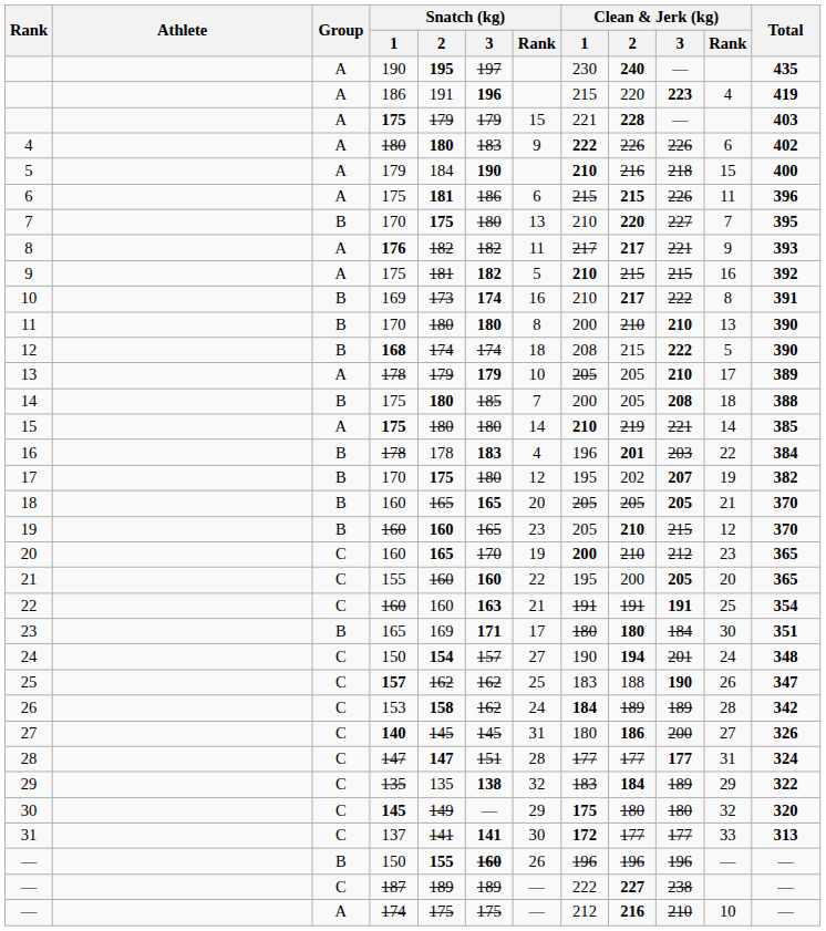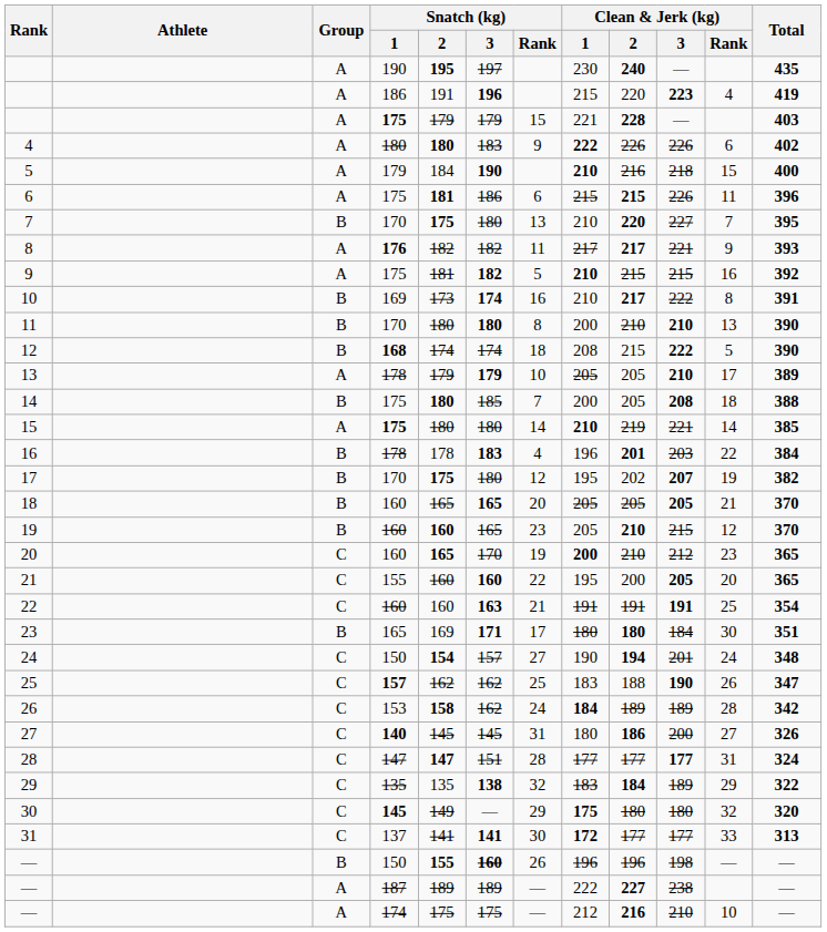 <table class = "wikitable" style="text-align:center;">
 <tr>
 <th rowspan=2 width=40>Rank</th>
 <th rowspan=2 width=250>Athlete</th>
 <th rowspan=2 width=50>Group</th>
 <th colspan=4>Snatch (kg)</th>
 <th colspan=4>Clean & Jerk (kg)</th>
 <th rowspan=2 width=60>Total</th>
 </tr>
 <tr>
 <th width=40>1</th>
 <th width=40>2</th>
 <th width=40>3</th>
 <th width=40>Rank</th>
 <th width=40>1</th>
 <th width=40>2</th>
 <th width=40>3</th>
 <th width=40>Rank</th>
 </tr>
 <tr>
 <td></td>
 <td align=left></td>
 <td>A</td>
 <td>190</td>
 <td><strong>195</strong></td>
 <td><s>197 </s></td>
 <td></td>
 <td>230</td>
 <td><strong>240</strong></td>
 <td>—</td>
 <td></td>
 <td><strong>435</strong></td>
 </tr>
 <tr>
 <td></td>
 <td align=left></td>
 <td>A</td>
 <td>186</td>
 <td>191</td>
 <td><strong>196</strong></td>
 <td></td>
 <td>215</td>
 <td>220</td>
 <td><strong>223</strong></td>
 <td>4</td>
 <td><strong>419</strong></td>
 </tr>
 <tr>
 <td></td>
 <td align=left></td>
 <td>A</td>
 <td><strong>175</strong></td>
 <td><s>179 </s></td>
 <td><s>179 </s></td>
 <td>15</td>
 <td>221</td>
 <td><strong>228</strong></td>
 <td>—</td>
 <td></td>
 <td><strong>403</strong></td>
 </tr>
 <tr>
 <td>4</td>
 <td align=left></td>
 <td>A</td>
 <td><s>180 </s></td>
 <td><strong>180</strong></td>
 <td><s>183 </s></td>
 <td>9</td>
 <td><strong>222</strong></td>
 <td><s>226 </s></td>
 <td><s>226 </s></td>
 <td>6</td>
 <td><strong>402</strong></td>
 </tr>
 <tr>
 <td>5</td>
 <td align=left></td>
 <td>A</td>
 <td>179</td>
 <td>184</td>
 <td><strong>190</strong></td>
 <td></td>
 <td><strong>210</strong></td>
 <td><s>216 </s></td>
 <td><s>218 </s></td>
 <td>15</td>
 <td><strong>400</strong></td>
 </tr>
 <tr>
 <td>6</td>
 <td align=left></td>
 <td>A</td>
 <td>175</td>
 <td><strong>181</strong></td>
 <td><s>186 </s></td>
 <td>6</td>
 <td><s>215 </s></td>
 <td><strong>215</strong></td>
 <td><s>226 </s></td>
 <td>11</td>
 <td><strong>396</strong></td>
 </tr>
 <tr>
 <td>7</td>
 <td align=left></td>
 <td>B</td>
 <td>170</td>
 <td><strong>175</strong></td>
 <td><s>180 </s></td>
 <td>13</td>
 <td>210</td>
 <td><strong>220</strong></td>
 <td><s>227 </s></td>
 <td>7</td>
 <td><strong>395</strong></td>
 </tr>
 <tr>
 <td>8</td>
 <td align=left></td>
 <td>A</td>
 <td><strong>176</strong></td>
 <td><s>182 </s></td>
 <td><s>182 </s></td>
 <td>11</td>
 <td><s>217 </s></td>
 <td><strong>217</strong></td>
 <td><s>221 </s></td>
 <td>9</td>
 <td><strong>393</strong></td>
 </tr>
 <tr>
 <td>9</td>
 <td align=left></td>
 <td>A</td>
 <td>175</td>
 <td><s>181 </s></td>
 <td><strong>182</strong></td>
 <td>5</td>
 <td><strong>210</strong></td>
 <td><s>215 </s></td>
 <td><s>215 </s></td>
 <td>16</td>
 <td><strong>392</strong></td>
 </tr>
 <tr>
 <td>10</td>
 <td align=left></td>
 <td>B</td>
 <td>169</td>
 <td><s>173 </s></td>
 <td><strong>174</strong></td>
 <td>16</td>
 <td>210</td>
 <td><strong>217</strong></td>
 <td><s>222 </s></td>
 <td>8</td>
 <td><strong>391</strong></td>
 </tr>
 <tr>
 <td>11</td>
 <td align=left></td>
 <td>B</td>
 <td>170</td>
 <td><s>180 </s></td>
 <td><strong>180</strong></td>
 <td>8</td>
 <td>200</td>
 <td><s>210 </s></td>
 <td><strong>210</strong></td>
 <td>13</td>
 <td><strong>390</strong></td>
 </tr>
 <tr>
 <td>12</td>
 <td align=left></td>
 <td>B</td>
 <td><strong>168</strong></td>
 <td><s>174 </s></td>
 <td><s>174 </s></td>
 <td>18</td>
 <td>208</td>
 <td>215</td>
 <td><strong>222</strong></td>
 <td>5</td>
 <td><strong>390</strong></td>
 </tr>
 <tr>
 <td>13</td>
 <td align=left></td>
 <td>A</td>
 <td><s>178 </s></td>
 <td><s>179 </s></td>
 <td><strong>179</strong></td>
 <td>10</td>
 <td><s>205 </s></td>
 <td>205</td>
 <td><strong>210</strong></td>
 <td>17</td>
 <td><strong>389</strong></td>
 </tr>
 <tr>
 <td>14</td>
 <td align=left></td>
 <td>B</td>
 <td>175</td>
 <td><strong>180</strong></td>
 <td><s>185 </s></td>
 <td>7</td>
 <td>200</td>
 <td>205</td>
 <td><strong>208</strong></td>
 <td>18</td>
 <td><strong>388</strong></td>
 </tr>
 <tr>
 <td>15</td>
 <td align=left></td>
 <td>A</td>
 <td><strong>175</strong></td>
 <td><s>180 </s></td>
 <td><s>180 </s></td>
 <td>14</td>
 <td><strong>210</strong></td>
 <td><s>219 </s></td>
 <td><s>221 </s></td>
 <td>14</td>
 <td><strong>385</strong></td>
 </tr>
 <tr>
 <td>16</td>
 <td align=left></td>
 <td>B</td>
 <td><s>178 </s></td>
 <td>178</td>
 <td><strong>183</strong></td>
 <td>4</td>
 <td>196</td>
 <td><strong>201</strong></td>
 <td><s>203 </s></td>
 <td>22</td>
 <td><strong>384</strong></td>
 </tr>
 <tr>
 <td>17</td>
 <td align=left></td>
 <td>B</td>
 <td>170</td>
 <td><strong>175</strong></td>
 <td><s>180 </s></td>
 <td>12</td>
 <td>195</td>
 <td>202</td>
 <td><strong>207</strong></td>
 <td>19</td>
 <td><strong>382</strong></td>
 </tr>
 <tr>
 <td>18</td>
 <td align=left></td>
 <td>B</td>
 <td>160</td>
 <td><s>165 </s></td>
 <td><strong>165</strong></td>
 <td>20</td>
 <td><s>205 </s></td>
 <td><s>205 </s></td>
 <td><strong>205</strong></td>
 <td>21</td>
 <td><strong>370</strong></td>
 </tr>
 <tr>
 <td>19</td>
 <td align=left></td>
 <td>B</td>
 <td><s>160 </s></td>
 <td><strong>160</strong></td>
 <td><s>165 </s></td>
 <td>23</td>
 <td>205</td>
 <td><strong>210</strong></td>
 <td><s>215 </s></td>
 <td>12</td>
 <td><strong>370</strong></td>
 </tr>
 <tr>
 <td>20</td>
 <td align=left></td>
 <td>C</td>
 <td>160</td>
 <td><strong>165</strong></td>
 <td><s>170 </s></td>
 <td>19</td>
 <td><strong>200</strong></td>
 <td><s>210 </s></td>
 <td><s>212 </s></td>
 <td>23</td>
 <td><strong>365</strong></td>
 </tr>
 <tr>
 <td>21</td>
 <td align=left></td>
 <td>C</td>
 <td>155</td>
 <td><s>160 </s></td>
 <td><strong>160</strong></td>
 <td>22</td>
 <td>195</td>
 <td>200</td>
 <td><strong>205</strong></td>
 <td>20</td>
 <td><strong>365</strong></td>
 </tr>
 <tr>
 <td>22</td>
 <td align=left></td>
 <td>C</td>
 <td><s>160 </s></td>
 <td>160</td>
 <td><strong>163</strong></td>
 <td>21</td>
 <td><s>191 </s></td>
 <td><s>191 </s></td>
 <td><strong>191</strong></td>
 <td>25</td>
 <td><strong>354</strong></td>
 </tr>
 <tr>
 <td>23</td>
 <td align=left></td>
 <td>B</td>
 <td>165</td>
 <td>169</td>
 <td><strong>171</strong></td>
 <td>17</td>
 <td><s>180 </s></td>
 <td><strong>180</strong></td>
 <td><s>184 </s></td>
 <td>30</td>
 <td><strong>351</strong></td>
 </tr>
 <tr>
 <td>24</td>
 <td align=left></td>
 <td>C</td>
 <td>150</td>
 <td><strong>154</strong></td>
 <td><s>157 </s></td>
 <td>27</td>
 <td>190</td>
 <td><strong>194</strong></td>
 <td><s>201 </s></td>
 <td>24</td>
 <td><strong>348</strong></td>
 </tr>
 <tr>
 <td>25</td>
 <td align=left></td>
 <td>C</td>
 <td><strong>157</strong></td>
 <td><s>162 </s></td>
 <td><s>162 </s></td>
 <td>25</td>
 <td>183</td>
 <td>188</td>
 <td><strong>190</strong></td>
 <td>26</td>
 <td><strong>347</strong></td>
 </tr>
 <tr>
 <td>26</td>
 <td align=left></td>
 <td>C</td>
 <td>153</td>
 <td><strong>158</strong></td>
 <td><s>162 </s></td>
 <td>24</td>
 <td><strong>184</strong></td>
 <td><s>189 </s></td>
 <td><s>189 </s></td>
 <td>28</td>
 <td><strong>342</strong></td>
 </tr>
 <tr>
 <td>27</td>
 <td align=left></td>
 <td>C</td>
 <td><strong>140</strong></td>
 <td><s>145 </s></td>
 <td><s>145 </s></td>
 <td>31</td>
 <td>180</td>
 <td><strong>186</strong></td>
 <td><s>200 </s></td>
 <td>27</td>
 <td><strong>326</strong></td>
 </tr>
 <tr>
 <td>28</td>
 <td align=left></td>
 <td>C</td>
 <td><s>147 </s></td>
 <td><strong>147</strong></td>
 <td><s>151 </s></td>
 <td>28</td>
 <td><s>177 </s></td>
 <td><s>177 </s></td>
 <td><strong>177</strong></td>
 <td>31</td>
 <td><strong>324</strong></td>
 </tr>
 <tr>
 <td>29</td>
 <td align=left></td>
 <td>C</td>
 <td><s>135 </s></td>
 <td>135</td>
 <td><strong>138</strong></td>
 <td>32</td>
 <td><s>183 </s></td>
 <td><strong>184</strong></td>
 <td><s>189 </s></td>
 <td>29</td>
 <td><strong>322</strong></td>
 </tr>
 <tr>
 <td>30</td>
 <td align=left></td>
 <td>C</td>
 <td><strong>145</strong></td>
 <td><s>149 </s></td>
 <td>—</td>
 <td>29</td>
 <td><strong>175</strong></td>
 <td><s>180 </s></td>
 <td><s>180 </s></td>
 <td>32</td>
 <td><strong>320</strong></td>
 </tr>
 <tr>
 <td>31</td>
 <td align=left></td>
 <td>C</td>
 <td>137</td>
 <td><s>141 </s></td>
 <td><strong>141</strong></td>
 <td>30</td>
 <td><strong>172</strong></td>
 <td><s>177 </s></td>
 <td><s>177 </s></td>
 <td>33</td>
 <td><strong>313</strong></td>
 </tr>
 <tr>
 <td>—</td>
 <td align=left></td>
 <td>B</td>
 <td>150</td>
 <td><strong>155</strong></td>
 <td><strong><s>160 </s></strong></td>
 <td>26</td>
 <td><s>196 </s></td>
 <td><s>196 </s></td>
-<td><s>196 </s></td>
+<td><s>198 </s></td>
 <td>—</td>
 <td>—</td>
 </tr>
 <tr>
 <td>—</td>
 <td align=left></td>
-<td>C</td>
+<td>A</td>
 <td><s>187 </s></td>
 <td><s>189 </s></td>
 <td><s>189 </s></td>
 <td>—</td>
 <td>222</td>
 <td><strong>227</strong></td>
 <td><s>238 </s></td>
 <td></td>
 <td>—</td>
 </tr>
 <tr>
 <td>—</td>
 <td align=left></td>
 <td>A</td>
 <td><s>174 </s></td>
 <td><s>175 </s></td>
 <td><s>175 </s></td>
 <td>—</td>
 <td>212</td>
 <td><strong>216</strong></td>
 <td><s>210 </s></td>
 <td>10</td>
 <td>—</td>
 </tr>
 </table>
